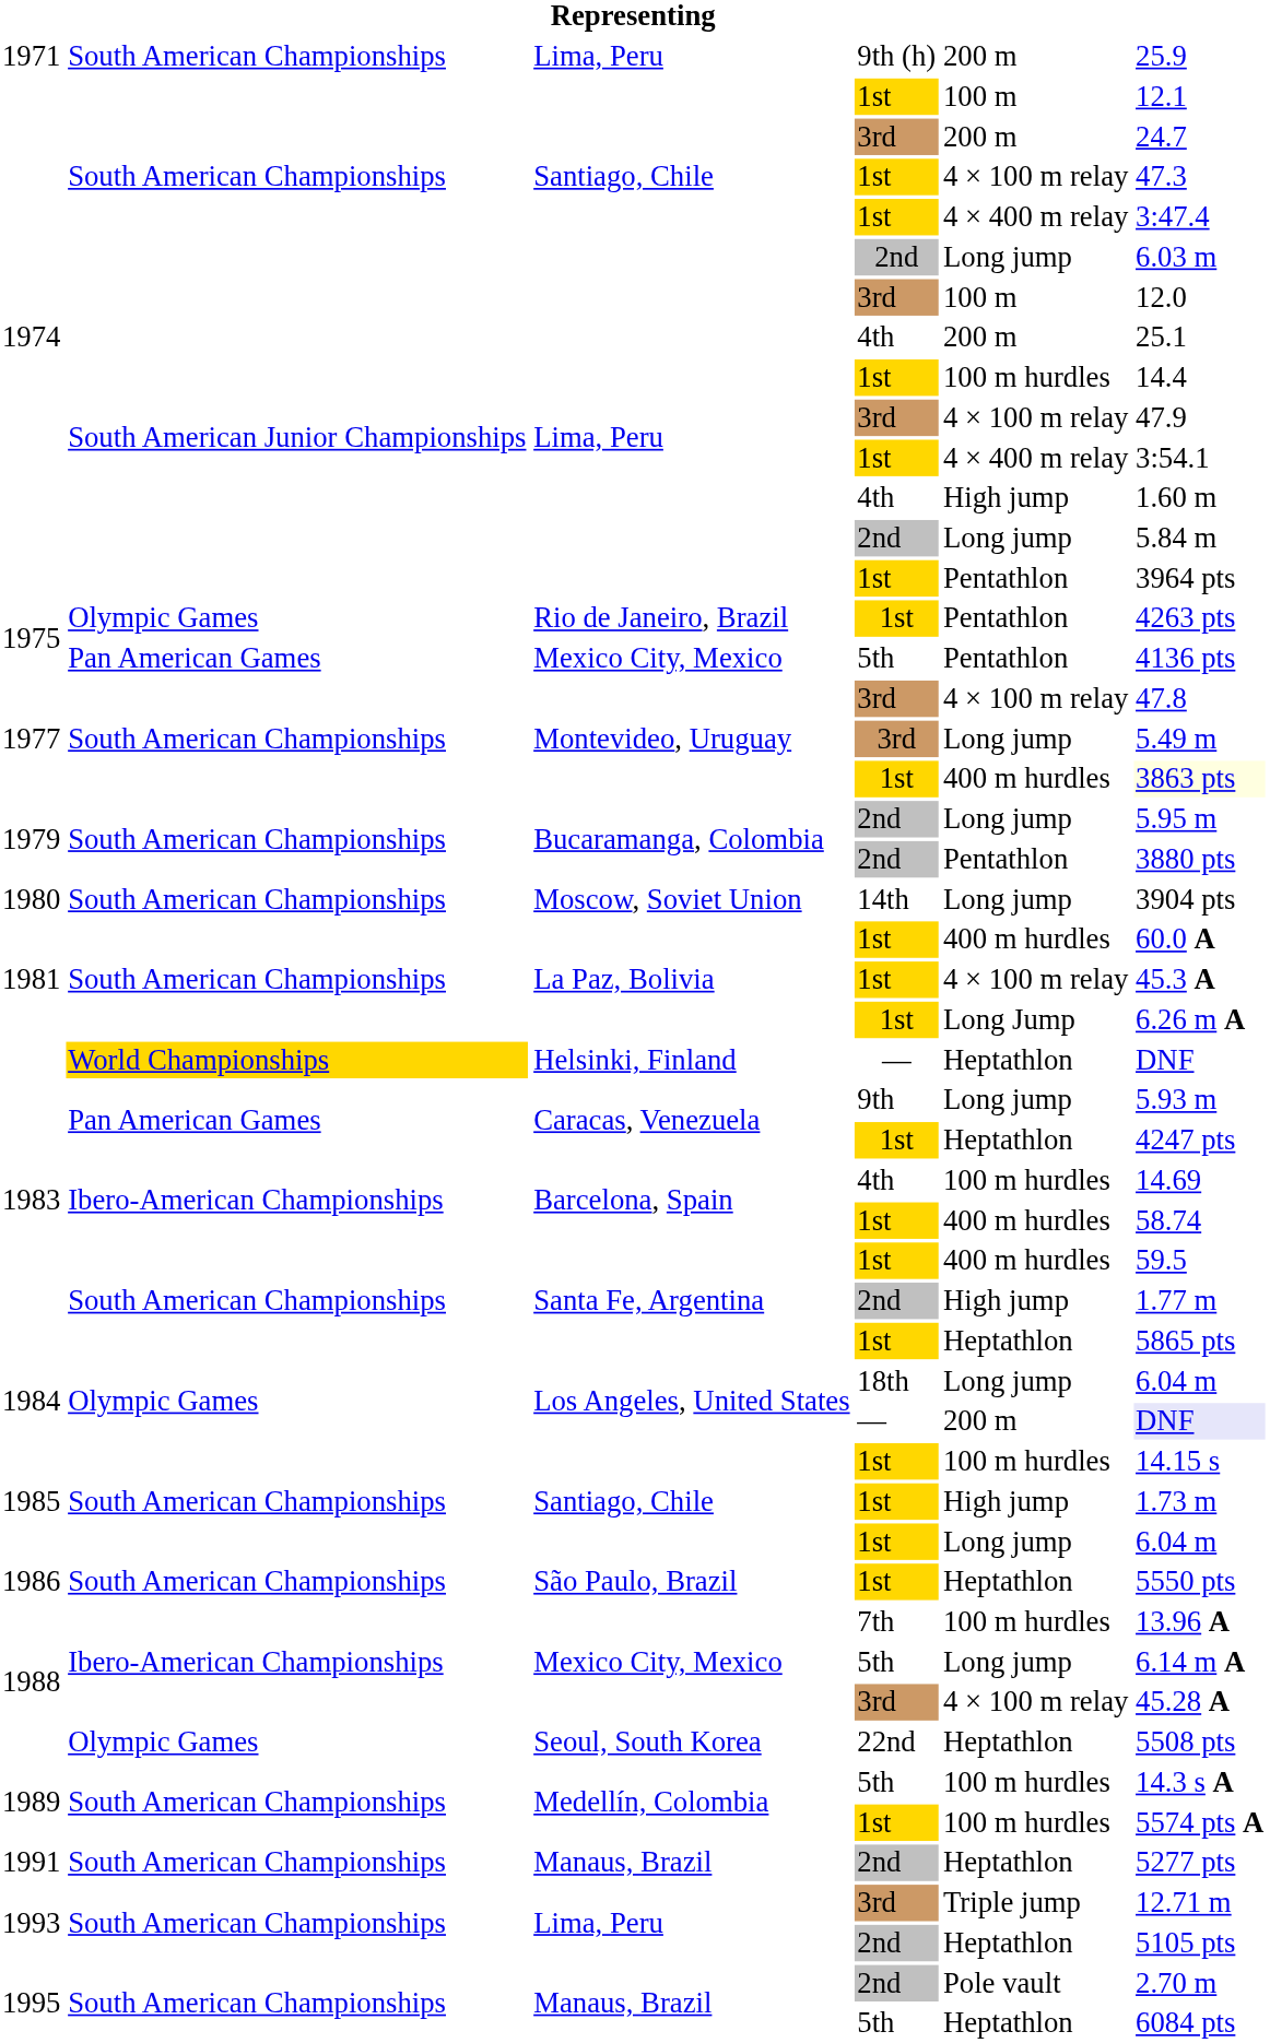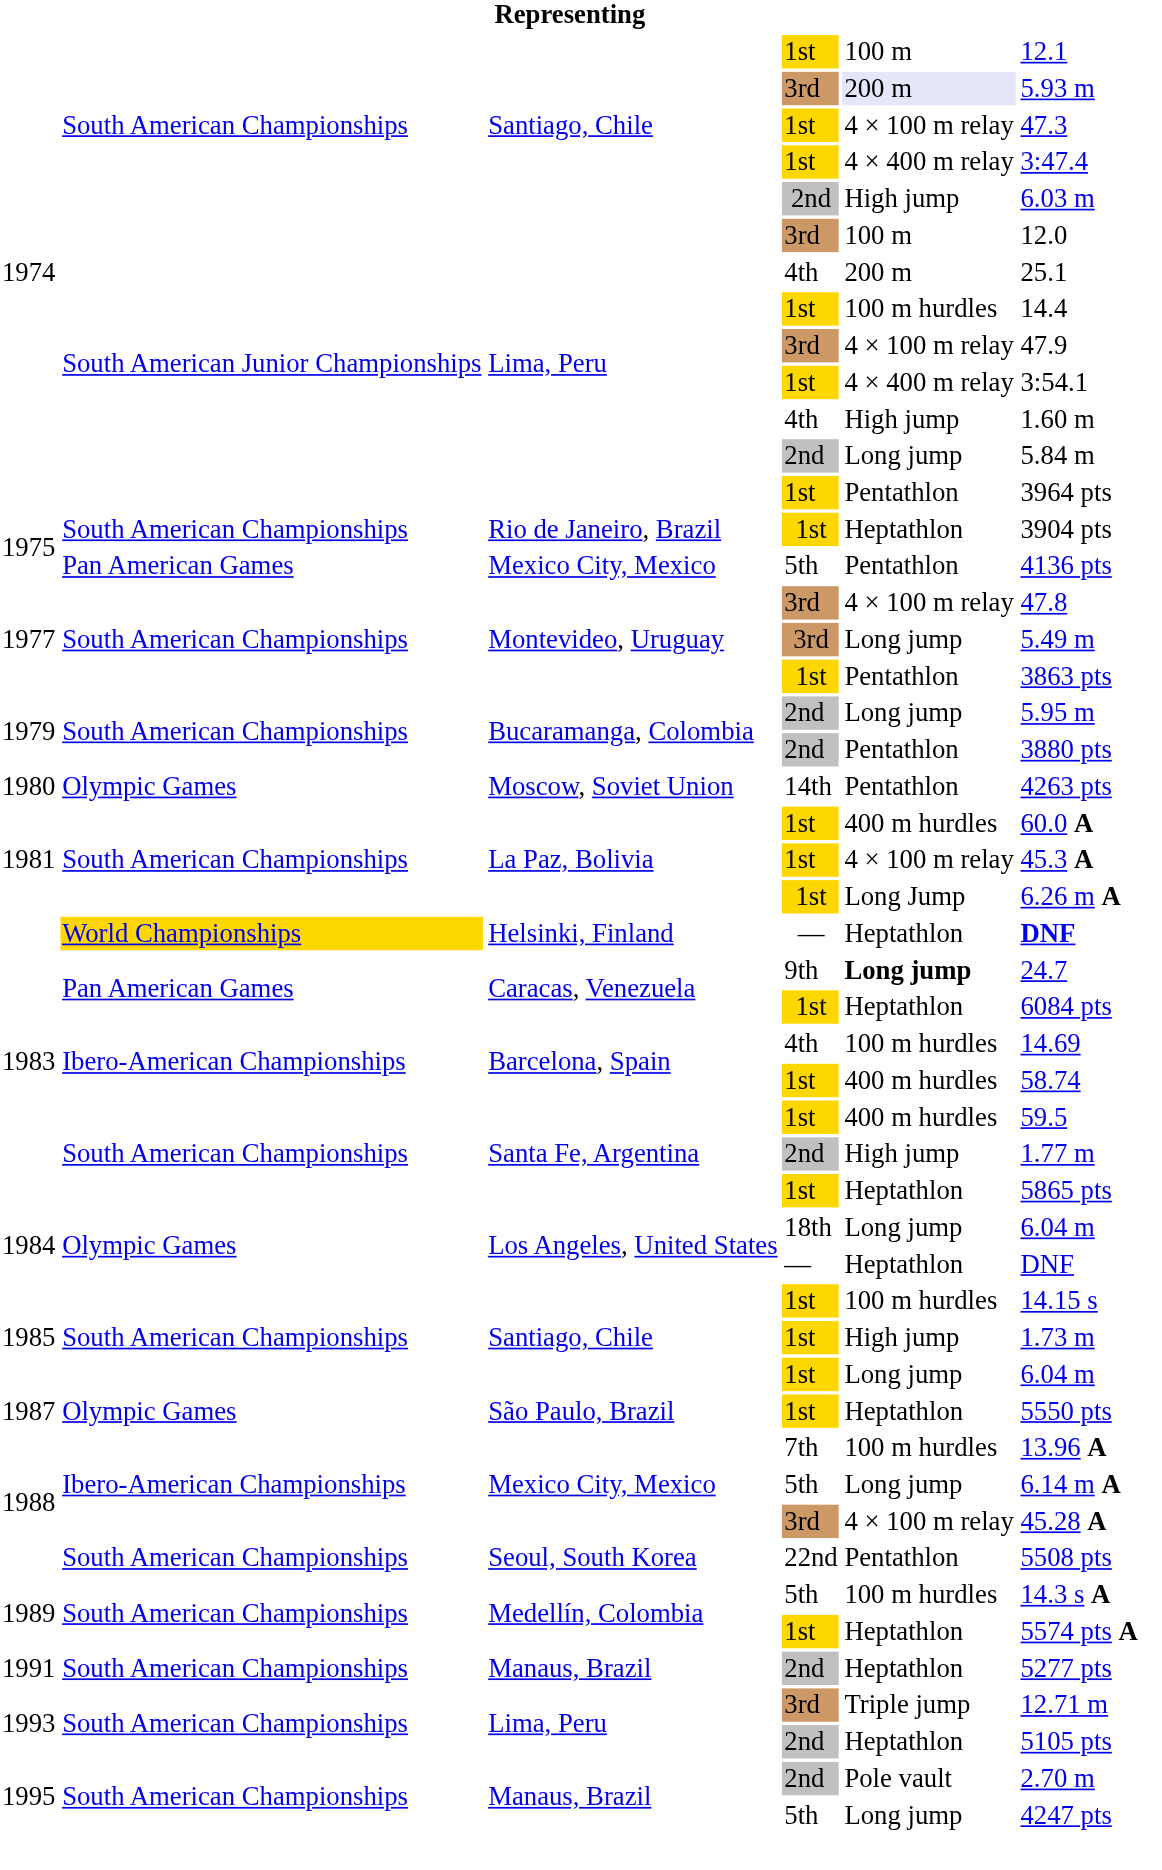 <table>
 <tr>
 <th colspan="6">Representing </th>
-</tr>
-<tr>
-<td>1971</td>
-<td><a href='#'>South American Championships</a></td>
-<td><a href='#'>Lima, Peru</a></td>
-<td>9th (h)</td>
-<td>200 m</td>
-<td><a href='#'>25.9</a></td>
 </tr>
 <tr>
 <td rowspan=13>1974</td>
 <td rowspan=5><a href='#'>South American Championships</a></td>
 <td rowspan=5><a href='#'>Santiago, Chile</a></td>
 <td bgcolor="gold">1st</td>
 <td>100 m</td>
 <td><a href='#'>12.1</a></td>
 </tr>
 <tr>
 <td bgcolor=cc9966>3rd</td>
-<td>200 m</td>
-<td><a href='#'>24.7</a></td>
+<td style="background: lavender;">200 m</td>
+<td><a href='#'>5.93 m</a></td>
 </tr>
 <tr>
 <td bgcolor="gold">1st</td>
 <td>4 × 100 m relay</td>
 <td><a href='#'>47.3</a></td>
 </tr>
 <tr>
 <td bgcolor="gold">1st</td>
 <td>4 × 400 m relay</td>
 <td><a href='#'>3:47.4</a></td>
 </tr>
 <tr>
 <td bgcolor="silver" align="center">2nd</td>
-<td>Long jump</td>
+<td>High jump</td>
 <td><a href='#'>6.03 m</a></td>
 </tr>
 <tr>
 <td rowspan=8><a href='#'>South American Junior Championships</a></td>
 <td rowspan=8><a href='#'>Lima, Peru</a></td>
 <td bgcolor="cc9966">3rd</td>
 <td>100 m</td>
 <td>12.0</td>
 </tr>
 <tr>
 <td>4th</td>
 <td>200 m</td>
 <td>25.1</td>
 </tr>
 <tr>
 <td bgcolor="gold">1st</td>
 <td>100 m hurdles</td>
 <td>14.4</td>
 </tr>
 <tr>
 <td bgcolor="cc9966">3rd</td>
 <td>4 × 100 m relay</td>
 <td>47.9</td>
 </tr>
 <tr>
 <td bgcolor="gold">1st</td>
 <td>4 × 400 m relay</td>
 <td>3:54.1</td>
 </tr>
 <tr>
 <td>4th</td>
 <td>High jump</td>
 <td>1.60 m</td>
 </tr>
 <tr>
 <td bgcolor="silver">2nd</td>
 <td>Long jump</td>
 <td>5.84 m</td>
 </tr>
 <tr>
 <td bgcolor="gold">1st</td>
 <td>Pentathlon</td>
 <td>3964 pts</td>
 </tr>
 <tr>
 <td rowspan=2>1975</td>
-<td><a href='#'>Olympic Games</a></td>
+<td><a href='#'>South American Championships</a></td>
 <td><a href='#'>Rio de Janeiro</a>, <a href='#'>Brazil</a></td>
 <td bgcolor="gold" align="center">1st</td>
-<td>Pentathlon</td>
-<td><a href='#'>4263 pts</a></td>
+<td>Heptathlon</td>
+<td>3904 pts</td>
 </tr>
 <tr>
 <td><a href='#'>Pan American Games</a></td>
 <td><a href='#'>Mexico City, Mexico</a></td>
 <td>5th</td>
 <td>Pentathlon</td>
 <td><a href='#'>4136 pts</a></td>
 </tr>
 <tr>
 <td rowspan=3>1977</td>
 <td rowspan=3><a href='#'>South American Championships</a></td>
 <td rowspan=3><a href='#'>Montevideo</a>, <a href='#'>Uruguay</a></td>
 <td bgcolor=cc9966>3rd</td>
 <td>4 × 100 m relay</td>
 <td><a href='#'>47.8</a></td>
 </tr>
 <tr>
 <td bgcolor="cc9966" align="center">3rd</td>
 <td>Long jump</td>
 <td><a href='#'>5.49 m</a></td>
 </tr>
 <tr>
 <td bgcolor="gold" align="center">1st</td>
-<td>400 m hurdles</td>
-<td style="background: lightyellow;"><a href='#'>3863 pts</a></td>
+<td>Pentathlon</td>
+<td><a href='#'>3863 pts</a></td>
 </tr>
 <tr>
 <td rowspan=2>1979</td>
 <td rowspan=2><a href='#'>South American Championships</a></td>
 <td rowspan=2><a href='#'>Bucaramanga</a>, <a href='#'>Colombia</a></td>
 <td bgcolor="silver">2nd</td>
 <td>Long jump</td>
 <td><a href='#'>5.95 m</a></td>
 </tr>
 <tr>
 <td bgcolor="silver">2nd</td>
 <td>Pentathlon</td>
 <td><a href='#'>3880 pts</a></td>
 </tr>
 <tr>
 <td>1980</td>
-<td><a href='#'>South American Championships</a></td>
+<td><a href='#'>Olympic Games</a></td>
 <td><a href='#'>Moscow</a>, <a href='#'>Soviet Union</a></td>
 <td>14th</td>
-<td>Long jump</td>
-<td>3904 pts</td>
+<td>Pentathlon</td>
+<td><a href='#'>4263 pts</a></td>
 </tr>
 <tr>
 <td rowspan=3>1981</td>
 <td rowspan=3><a href='#'>South American Championships</a></td>
 <td rowspan=3><a href='#'>La Paz, Bolivia</a></td>
 <td bgcolor=gold>1st</td>
 <td>400 m hurdles</td>
 <td><a href='#'>60.0</a> <strong>A</strong></td>
 </tr>
 <tr>
 <td bgcolor=gold>1st</td>
 <td>4 × 100 m relay</td>
 <td><a href='#'>45.3</a> <strong>A</strong></td>
 </tr>
 <tr>
 <td bgcolor="gold" align="center">1st</td>
 <td>Long Jump</td>
 <td><a href='#'>6.26 m</a> <strong>A</strong></td>
 </tr>
 <tr>
 <td rowspan=8>1983</td>
 <td style="background: gold;"><a href='#'>World Championships</a></td>
 <td><a href='#'>Helsinki, Finland</a></td>
 <td align="center">—</td>
 <td>Heptathlon</td>
-<td><a href='#'>DNF</a></td>
+<td><strong><a href='#'>DNF</a></strong></td>
 </tr>
 <tr>
 <td rowspan=2><a href='#'>Pan American Games</a></td>
 <td rowspan=2><a href='#'>Caracas</a>, <a href='#'>Venezuela</a></td>
 <td>9th</td>
-<td>Long jump</td>
-<td><a href='#'>5.93 m</a></td>
+<td><strong>Long jump</strong></td>
+<td><a href='#'>24.7</a></td>
 </tr>
 <tr>
 <td bgcolor="gold" align="center">1st</td>
 <td>Heptathlon</td>
-<td><a href='#'>4247 pts</a></td>
+<td><a href='#'>6084 pts</a></td>
 </tr>
 <tr>
 <td rowspan=2><a href='#'>Ibero-American Championships</a></td>
 <td rowspan=2><a href='#'>Barcelona</a>, <a href='#'>Spain</a></td>
 <td>4th</td>
 <td>100 m hurdles</td>
 <td><a href='#'>14.69</a></td>
 </tr>
 <tr>
 <td bgcolor=gold>1st</td>
 <td>400 m hurdles</td>
 <td><a href='#'>58.74</a></td>
 </tr>
 <tr>
 <td rowspan=3><a href='#'>South American Championships</a></td>
 <td rowspan=3><a href='#'>Santa Fe, Argentina</a></td>
 <td bgcolor="gold">1st</td>
 <td>400 m hurdles</td>
 <td><a href='#'>59.5</a></td>
 </tr>
 <tr>
 <td bgcolor=silver>2nd</td>
 <td>High jump</td>
 <td><a href='#'>1.77 m</a></td>
 </tr>
 <tr>
 <td bgcolor="gold">1st</td>
 <td>Heptathlon</td>
 <td><a href='#'>5865 pts</a></td>
 </tr>
 <tr>
 <td rowspan=2>1984</td>
 <td rowspan=2><a href='#'>Olympic Games</a></td>
 <td rowspan=2><a href='#'>Los Angeles</a>, <a href='#'>United States</a></td>
 <td>18th</td>
 <td>Long jump</td>
 <td><a href='#'>6.04 m</a></td>
 </tr>
 <tr>
 <td>—</td>
-<td>200 m</td>
-<td style="background: lavender;"><a href='#'>DNF</a></td>
+<td>Heptathlon</td>
+<td><a href='#'>DNF</a></td>
 </tr>
 <tr>
 <td rowspan=3>1985</td>
 <td rowspan=3><a href='#'>South American Championships</a></td>
 <td rowspan=3><a href='#'>Santiago, Chile</a></td>
 <td bgcolor="gold">1st</td>
 <td>100 m hurdles</td>
 <td><a href='#'>14.15 s</a></td>
 </tr>
 <tr>
 <td bgcolor="gold">1st</td>
 <td>High jump</td>
 <td><a href='#'>1.73 m</a></td>
 </tr>
 <tr>
 <td bgcolor="gold">1st</td>
 <td>Long jump</td>
 <td><a href='#'>6.04 m</a></td>
 </tr>
 <tr>
-<td>1986</td>
-<td><a href='#'>South American Championships</a></td>
+<td>1987</td>
+<td><a href='#'>Olympic Games</a></td>
 <td><a href='#'>São Paulo, Brazil</a></td>
 <td bgcolor="gold">1st</td>
 <td>Heptathlon</td>
 <td><a href='#'>5550 pts</a></td>
 </tr>
 <tr>
 <td rowspan=4>1988</td>
 <td rowspan=3><a href='#'>Ibero-American Championships</a></td>
 <td rowspan=3><a href='#'>Mexico City, Mexico</a></td>
 <td>7th</td>
 <td>100 m hurdles</td>
 <td><a href='#'>13.96</a> <strong>A</strong></td>
 </tr>
 <tr>
 <td>5th</td>
 <td>Long jump</td>
 <td><a href='#'>6.14 m</a> <strong>A</strong></td>
 </tr>
 <tr>
 <td bgcolor="cc9966">3rd</td>
 <td>4 × 100 m relay</td>
 <td><a href='#'>45.28</a> <strong>A</strong></td>
 </tr>
 <tr>
-<td><a href='#'>Olympic Games</a></td>
+<td><a href='#'>South American Championships</a></td>
 <td><a href='#'>Seoul, South Korea</a></td>
 <td>22nd</td>
-<td>Heptathlon</td>
+<td>Pentathlon</td>
 <td><a href='#'>5508 pts</a></td>
 </tr>
 <tr>
 <td rowspan=2>1989</td>
 <td rowspan=2><a href='#'>South American Championships</a></td>
 <td rowspan=2><a href='#'>Medellín, Colombia</a></td>
 <td>5th</td>
 <td>100 m hurdles</td>
 <td><a href='#'>14.3 s</a> <strong>A</strong></td>
 </tr>
 <tr>
 <td bgcolor="gold">1st</td>
-<td>100 m hurdles</td>
+<td>Heptathlon</td>
 <td><a href='#'>5574 pts</a> <strong>A</strong></td>
 </tr>
 <tr>
 <td>1991</td>
 <td><a href='#'>South American Championships</a></td>
 <td><a href='#'>Manaus, Brazil</a></td>
 <td bgcolor="silver">2nd</td>
 <td>Heptathlon</td>
 <td><a href='#'>5277 pts</a></td>
 </tr>
 <tr>
 <td rowspan=2>1993</td>
 <td rowspan=2><a href='#'>South American Championships</a></td>
 <td rowspan=2><a href='#'>Lima, Peru</a></td>
 <td bgcolor="cc9966">3rd</td>
 <td>Triple jump</td>
 <td><a href='#'>12.71 m</a></td>
 </tr>
 <tr>
 <td bgcolor="silver">2nd</td>
 <td>Heptathlon</td>
 <td><a href='#'>5105 pts</a></td>
 </tr>
 <tr>
 <td rowspan=2>1995</td>
 <td rowspan=2><a href='#'>South American Championships</a></td>
 <td rowspan=2><a href='#'>Manaus, Brazil</a></td>
 <td bgcolor="silver">2nd</td>
 <td>Pole vault</td>
 <td><a href='#'>2.70 m</a></td>
 </tr>
 <tr>
 <td>5th</td>
-<td>Heptathlon</td>
-<td><a href='#'>6084 pts</a></td>
+<td>Long jump</td>
+<td><a href='#'>4247 pts</a></td>
 </tr>
 </table>
